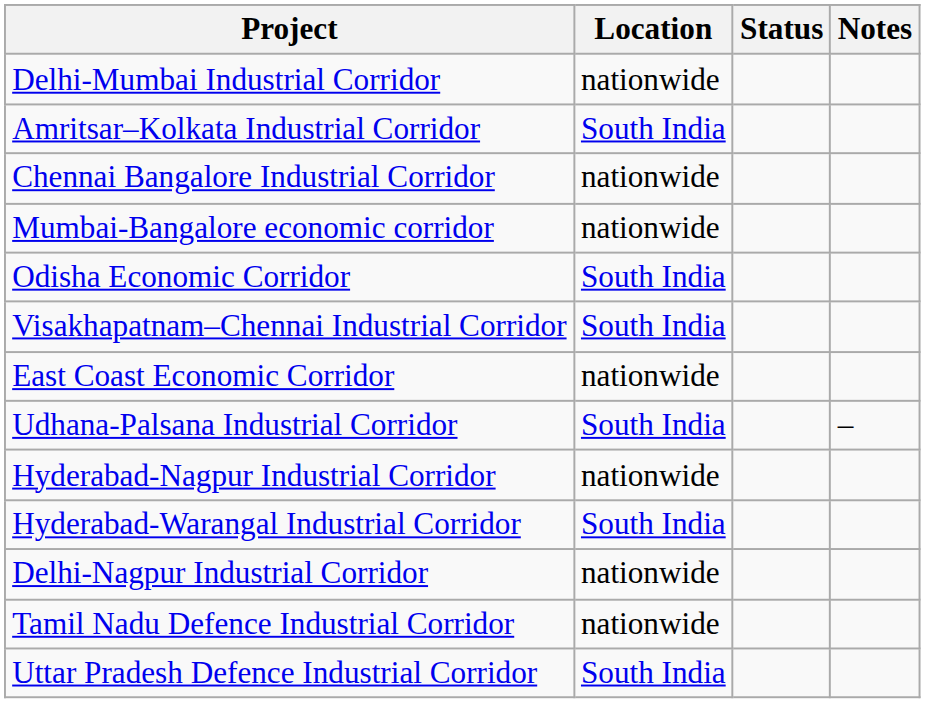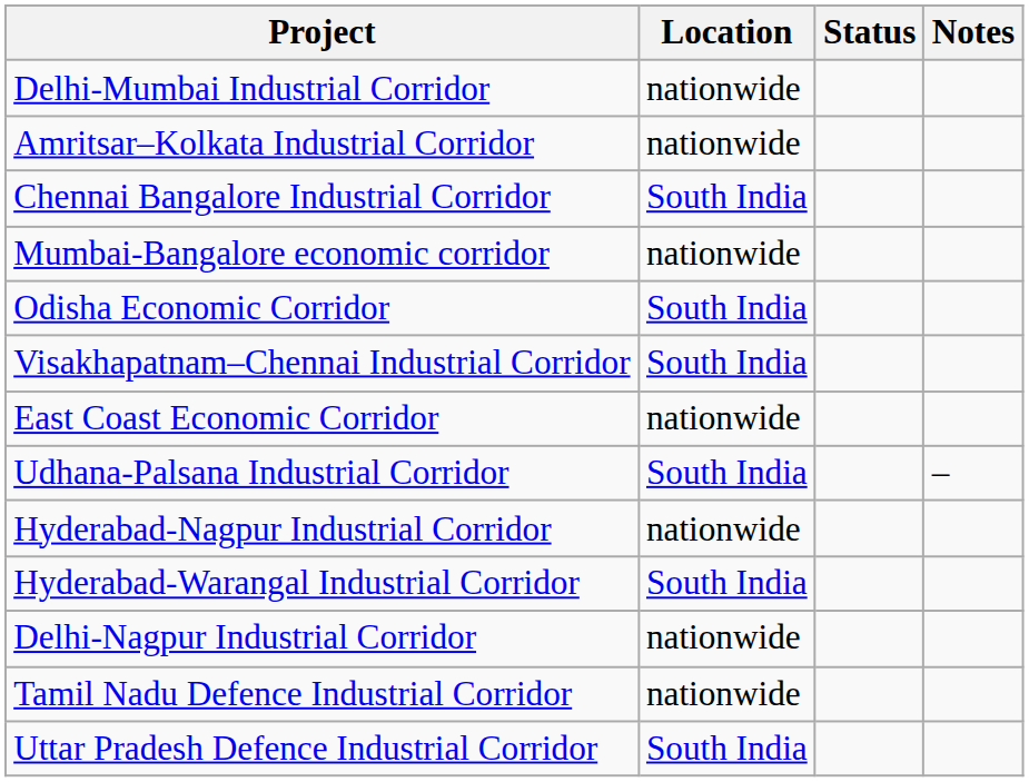 <table class="wikitable sortable">
 <tr>
 <th>Project</th>
 <th>Location</th>
 <th>Status</th>
 <th>Notes</th>
 </tr>
 <tr>
 <td><a href='#'>Delhi-Mumbai Industrial Corridor</a></td>
 <td>nationwide</td>
 <td></td>
 <td></td>
 </tr>
 <tr>
 <td><a href='#'>Amritsar–Kolkata Industrial Corridor</a></td>
-<td><a href='#'>South India</a></td>
+<td>nationwide</td>
 <td></td>
 <td></td>
 </tr>
 <tr>
 <td><a href='#'>Chennai Bangalore Industrial Corridor</a></td>
-<td>nationwide</td>
+<td><a href='#'>South India</a></td>
 <td></td>
 <td></td>
 </tr>
 <tr>
 <td><a href='#'>Mumbai-Bangalore economic corridor</a></td>
 <td>nationwide</td>
 <td></td>
 <td></td>
 </tr>
 <tr>
 <td><a href='#'>Odisha Economic Corridor</a></td>
 <td><a href='#'>South India</a></td>
 <td></td>
 <td></td>
 </tr>
 <tr>
 <td><a href='#'>Visakhapatnam–Chennai Industrial Corridor</a></td>
 <td><a href='#'>South India</a></td>
 <td></td>
 <td></td>
 </tr>
 <tr>
 <td><a href='#'>East Coast Economic Corridor</a></td>
 <td>nationwide</td>
 <td></td>
 <td></td>
 </tr>
 <tr>
 <td><a href='#'>Udhana-Palsana Industrial Corridor</a></td>
 <td><a href='#'>South India</a></td>
 <td></td>
 <td>–</td>
 </tr>
 <tr>
 <td><a href='#'>Hyderabad-Nagpur Industrial Corridor</a></td>
 <td>nationwide</td>
 <td></td>
 <td></td>
 </tr>
 <tr>
 <td><a href='#'>Hyderabad-Warangal Industrial Corridor</a></td>
 <td><a href='#'>South India</a></td>
 <td></td>
 <td></td>
 </tr>
 <tr>
 <td><a href='#'>Delhi-Nagpur Industrial Corridor</a></td>
 <td>nationwide</td>
 <td></td>
 <td></td>
 </tr>
 <tr>
 <td><a href='#'>Tamil Nadu Defence Industrial Corridor</a></td>
 <td>nationwide</td>
 <td></td>
 <td></td>
 </tr>
 <tr>
 <td><a href='#'>Uttar Pradesh Defence Industrial Corridor</a></td>
 <td><a href='#'>South India</a></td>
 <td></td>
 <td></td>
 </tr>
 </table>
